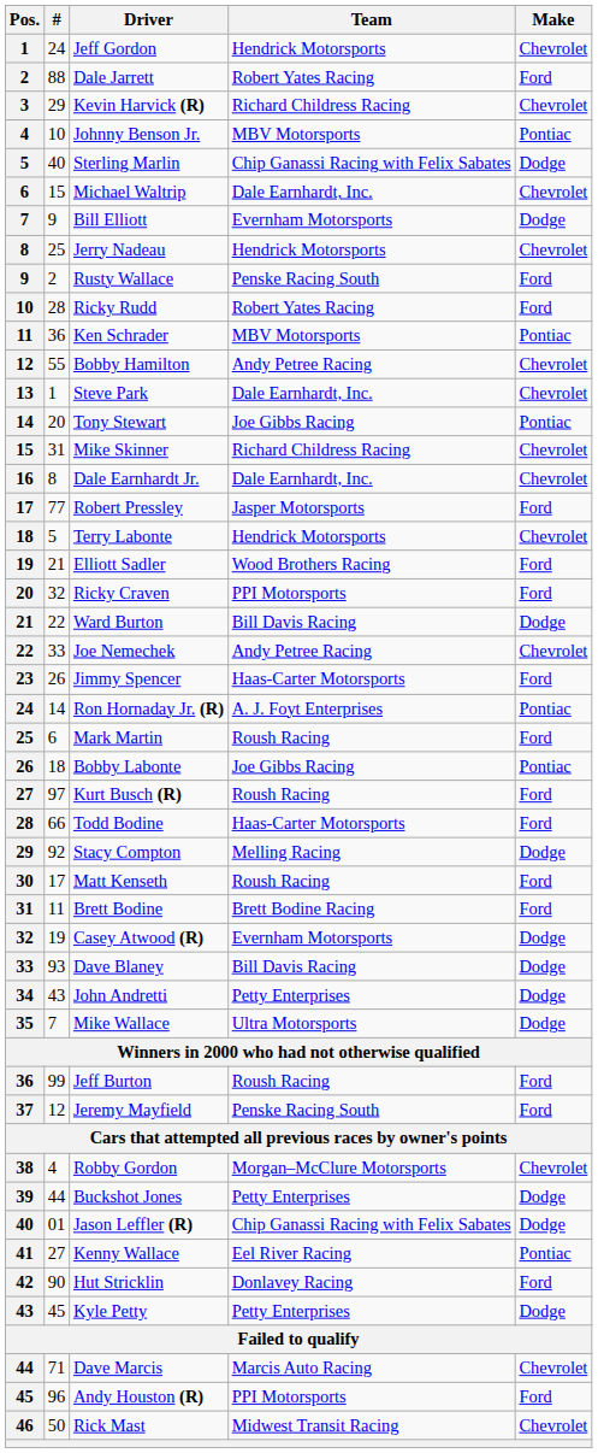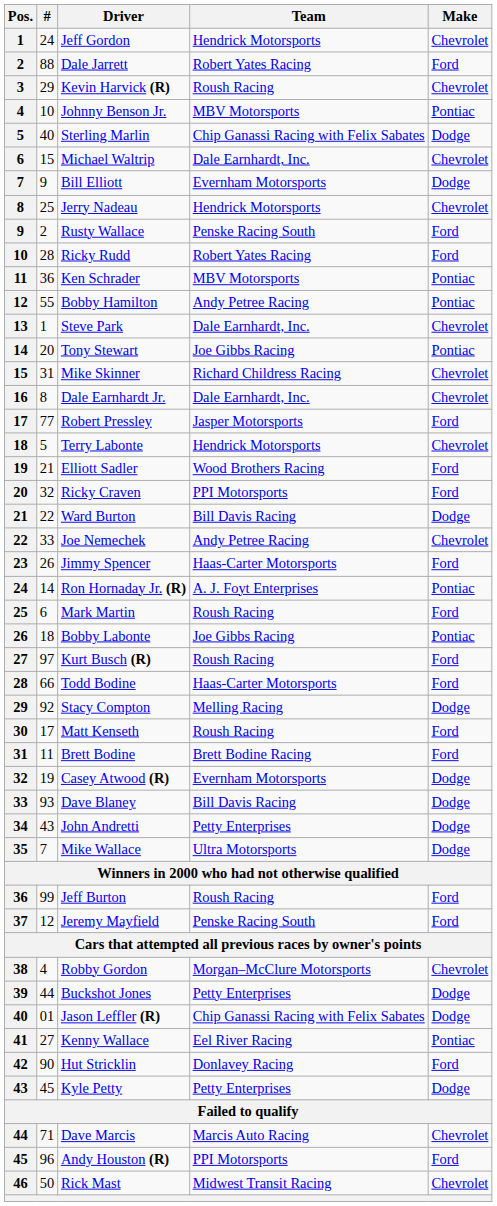 <table class="wikitable" style="font-size:95%">
 <tr>
 <th>Pos.</th>
 <th>#</th>
 <th>Driver</th>
 <th>Team</th>
 <th>Make</th>
 </tr>
 <tr>
 <th>1</th>
 <td>24</td>
 <td><a href='#'>Jeff Gordon</a></td>
 <td><a href='#'>Hendrick Motorsports</a></td>
 <td><a href='#'>Chevrolet</a></td>
 </tr>
 <tr>
 <th>2</th>
 <td>88</td>
 <td><a href='#'>Dale Jarrett</a></td>
 <td><a href='#'>Robert Yates Racing</a></td>
 <td><a href='#'>Ford</a></td>
 </tr>
 <tr>
 <th>3</th>
 <td>29</td>
 <td><a href='#'>Kevin Harvick</a> <strong>(R)</strong></td>
-<td><a href='#'>Richard Childress Racing</a></td>
+<td><a href='#'>Roush Racing</a></td>
 <td><a href='#'>Chevrolet</a></td>
 </tr>
 <tr>
 <th>4</th>
 <td>10</td>
 <td><a href='#'>Johnny Benson Jr.</a></td>
 <td><a href='#'>MBV Motorsports</a></td>
 <td><a href='#'>Pontiac</a></td>
 </tr>
 <tr>
 <th>5</th>
 <td>40</td>
 <td><a href='#'>Sterling Marlin</a></td>
 <td><a href='#'>Chip Ganassi Racing with Felix Sabates</a></td>
 <td><a href='#'>Dodge</a></td>
 </tr>
 <tr>
 <th>6</th>
 <td>15</td>
 <td><a href='#'>Michael Waltrip</a></td>
 <td><a href='#'>Dale Earnhardt, Inc.</a></td>
 <td><a href='#'>Chevrolet</a></td>
 </tr>
 <tr>
 <th>7</th>
 <td>9</td>
 <td><a href='#'>Bill Elliott</a></td>
 <td><a href='#'>Evernham Motorsports</a></td>
 <td><a href='#'>Dodge</a></td>
 </tr>
 <tr>
 <th>8</th>
 <td>25</td>
 <td><a href='#'>Jerry Nadeau</a></td>
 <td><a href='#'>Hendrick Motorsports</a></td>
 <td><a href='#'>Chevrolet</a></td>
 </tr>
 <tr>
 <th>9</th>
 <td>2</td>
 <td><a href='#'>Rusty Wallace</a></td>
 <td><a href='#'>Penske Racing South</a></td>
 <td><a href='#'>Ford</a></td>
 </tr>
 <tr>
 <th>10</th>
 <td>28</td>
 <td><a href='#'>Ricky Rudd</a></td>
 <td><a href='#'>Robert Yates Racing</a></td>
 <td><a href='#'>Ford</a></td>
 </tr>
 <tr>
 <th>11</th>
 <td>36</td>
 <td><a href='#'>Ken Schrader</a></td>
 <td><a href='#'>MBV Motorsports</a></td>
 <td><a href='#'>Pontiac</a></td>
 </tr>
 <tr>
 <th>12</th>
 <td>55</td>
 <td><a href='#'>Bobby Hamilton</a></td>
 <td><a href='#'>Andy Petree Racing</a></td>
-<td><a href='#'>Chevrolet</a></td>
+<td><a href='#'>Pontiac</a></td>
 </tr>
 <tr>
 <th>13</th>
 <td>1</td>
 <td><a href='#'>Steve Park</a></td>
 <td><a href='#'>Dale Earnhardt, Inc.</a></td>
 <td><a href='#'>Chevrolet</a></td>
 </tr>
 <tr>
 <th>14</th>
 <td>20</td>
 <td><a href='#'>Tony Stewart</a></td>
 <td><a href='#'>Joe Gibbs Racing</a></td>
 <td><a href='#'>Pontiac</a></td>
 </tr>
 <tr>
 <th>15</th>
 <td>31</td>
 <td><a href='#'>Mike Skinner</a></td>
 <td><a href='#'>Richard Childress Racing</a></td>
 <td><a href='#'>Chevrolet</a></td>
 </tr>
 <tr>
 <th>16</th>
 <td>8</td>
 <td><a href='#'>Dale Earnhardt Jr.</a></td>
 <td><a href='#'>Dale Earnhardt, Inc.</a></td>
 <td><a href='#'>Chevrolet</a></td>
 </tr>
 <tr>
 <th>17</th>
 <td>77</td>
 <td><a href='#'>Robert Pressley</a></td>
 <td><a href='#'>Jasper Motorsports</a></td>
 <td><a href='#'>Ford</a></td>
 </tr>
 <tr>
 <th>18</th>
 <td>5</td>
 <td><a href='#'>Terry Labonte</a></td>
 <td><a href='#'>Hendrick Motorsports</a></td>
 <td><a href='#'>Chevrolet</a></td>
 </tr>
 <tr>
 <th>19</th>
 <td>21</td>
 <td><a href='#'>Elliott Sadler</a></td>
 <td><a href='#'>Wood Brothers Racing</a></td>
 <td><a href='#'>Ford</a></td>
 </tr>
 <tr>
 <th>20</th>
 <td>32</td>
 <td><a href='#'>Ricky Craven</a></td>
 <td><a href='#'>PPI Motorsports</a></td>
 <td><a href='#'>Ford</a></td>
 </tr>
 <tr>
 <th>21</th>
 <td>22</td>
 <td><a href='#'>Ward Burton</a></td>
 <td><a href='#'>Bill Davis Racing</a></td>
 <td><a href='#'>Dodge</a></td>
 </tr>
 <tr>
 <th>22</th>
 <td>33</td>
 <td><a href='#'>Joe Nemechek</a></td>
 <td><a href='#'>Andy Petree Racing</a></td>
 <td><a href='#'>Chevrolet</a></td>
 </tr>
 <tr>
 <th>23</th>
 <td>26</td>
 <td><a href='#'>Jimmy Spencer</a></td>
 <td><a href='#'>Haas-Carter Motorsports</a></td>
 <td><a href='#'>Ford</a></td>
 </tr>
 <tr>
 <th>24</th>
 <td>14</td>
 <td><a href='#'>Ron Hornaday Jr.</a> <strong>(R)</strong></td>
 <td><a href='#'>A. J. Foyt Enterprises</a></td>
 <td><a href='#'>Pontiac</a></td>
 </tr>
 <tr>
 <th>25</th>
 <td>6</td>
 <td><a href='#'>Mark Martin</a></td>
 <td><a href='#'>Roush Racing</a></td>
 <td><a href='#'>Ford</a></td>
 </tr>
 <tr>
 <th>26</th>
 <td>18</td>
 <td><a href='#'>Bobby Labonte</a></td>
 <td><a href='#'>Joe Gibbs Racing</a></td>
 <td><a href='#'>Pontiac</a></td>
 </tr>
 <tr>
 <th>27</th>
 <td>97</td>
 <td><a href='#'>Kurt Busch</a> <strong>(R)</strong></td>
 <td><a href='#'>Roush Racing</a></td>
 <td><a href='#'>Ford</a></td>
 </tr>
 <tr>
 <th>28</th>
 <td>66</td>
 <td><a href='#'>Todd Bodine</a></td>
 <td><a href='#'>Haas-Carter Motorsports</a></td>
 <td><a href='#'>Ford</a></td>
 </tr>
 <tr>
 <th>29</th>
 <td>92</td>
 <td><a href='#'>Stacy Compton</a></td>
 <td><a href='#'>Melling Racing</a></td>
 <td><a href='#'>Dodge</a></td>
 </tr>
 <tr>
 <th>30</th>
 <td>17</td>
 <td><a href='#'>Matt Kenseth</a></td>
 <td><a href='#'>Roush Racing</a></td>
 <td><a href='#'>Ford</a></td>
 </tr>
 <tr>
 <th>31</th>
 <td>11</td>
 <td><a href='#'>Brett Bodine</a></td>
 <td><a href='#'>Brett Bodine Racing</a></td>
 <td><a href='#'>Ford</a></td>
 </tr>
 <tr>
 <th>32</th>
 <td>19</td>
 <td><a href='#'>Casey Atwood</a> <strong>(R)</strong></td>
 <td><a href='#'>Evernham Motorsports</a></td>
 <td><a href='#'>Dodge</a></td>
 </tr>
 <tr>
 <th>33</th>
 <td>93</td>
 <td><a href='#'>Dave Blaney</a></td>
 <td><a href='#'>Bill Davis Racing</a></td>
 <td><a href='#'>Dodge</a></td>
 </tr>
 <tr>
 <th>34</th>
 <td>43</td>
 <td><a href='#'>John Andretti</a></td>
 <td><a href='#'>Petty Enterprises</a></td>
 <td><a href='#'>Dodge</a></td>
 </tr>
 <tr>
 <th>35</th>
 <td>7</td>
 <td><a href='#'>Mike Wallace</a></td>
 <td><a href='#'>Ultra Motorsports</a></td>
 <td><a href='#'>Dodge</a></td>
 </tr>
 <tr>
 <th colspan="5">Winners in 2000 who had not otherwise qualified</th>
 </tr>
 <tr>
 <th>36</th>
 <td>99</td>
 <td><a href='#'>Jeff Burton</a></td>
 <td><a href='#'>Roush Racing</a></td>
 <td><a href='#'>Ford</a></td>
 </tr>
 <tr>
 <th>37</th>
 <td>12</td>
 <td><a href='#'>Jeremy Mayfield</a></td>
 <td><a href='#'>Penske Racing South</a></td>
 <td><a href='#'>Ford</a></td>
 </tr>
 <tr>
 <th colspan="5">Cars that attempted all previous races by owner's points</th>
 </tr>
 <tr>
 <th>38</th>
 <td>4</td>
 <td><a href='#'>Robby Gordon</a></td>
 <td><a href='#'>Morgan–McClure Motorsports</a></td>
 <td><a href='#'>Chevrolet</a></td>
 </tr>
 <tr>
 <th>39</th>
 <td>44</td>
 <td><a href='#'>Buckshot Jones</a></td>
 <td><a href='#'>Petty Enterprises</a></td>
 <td><a href='#'>Dodge</a></td>
 </tr>
 <tr>
 <th>40</th>
 <td>01</td>
 <td><a href='#'>Jason Leffler</a> <strong>(R)</strong></td>
 <td><a href='#'>Chip Ganassi Racing with Felix Sabates</a></td>
 <td><a href='#'>Dodge</a></td>
 </tr>
 <tr>
 <th>41</th>
 <td>27</td>
 <td><a href='#'>Kenny Wallace</a></td>
 <td><a href='#'>Eel River Racing</a></td>
 <td><a href='#'>Pontiac</a></td>
 </tr>
 <tr>
 <th>42</th>
 <td>90</td>
 <td><a href='#'>Hut Stricklin</a></td>
 <td><a href='#'>Donlavey Racing</a></td>
 <td><a href='#'>Ford</a></td>
 </tr>
 <tr>
 <th>43</th>
 <td>45</td>
 <td><a href='#'>Kyle Petty</a></td>
 <td><a href='#'>Petty Enterprises</a></td>
 <td><a href='#'>Dodge</a></td>
 </tr>
 <tr>
 <th colspan="5">Failed to qualify</th>
 </tr>
 <tr>
 <th>44</th>
 <td>71</td>
 <td><a href='#'>Dave Marcis</a></td>
 <td><a href='#'>Marcis Auto Racing</a></td>
 <td><a href='#'>Chevrolet</a></td>
 </tr>
 <tr>
 <th>45</th>
 <td>96</td>
 <td><a href='#'>Andy Houston</a> <strong>(R)</strong></td>
 <td><a href='#'>PPI Motorsports</a></td>
 <td><a href='#'>Ford</a></td>
 </tr>
 <tr>
 <th>46</th>
 <td>50</td>
 <td><a href='#'>Rick Mast</a></td>
 <td><a href='#'>Midwest Transit Racing</a></td>
 <td><a href='#'>Chevrolet</a></td>
 </tr>
 <tr>
 <th colspan="5"></th>
 </tr>
 </table>
